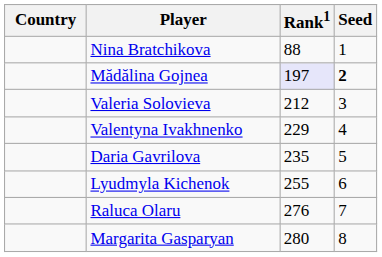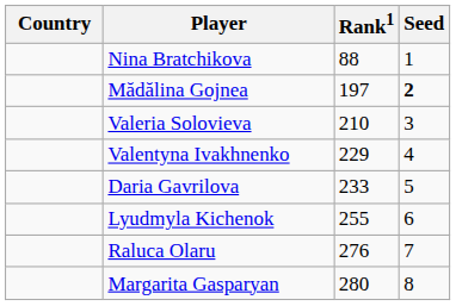 <table class="sortable wikitable">
 <tr>
 <th width="70">Country</th>
 <th width="175">Player</th>
 <th>Rank<sup>1</sup></th>
 <th>Seed</th>
 </tr>
 <tr>
 <td></td>
 <td><a href='#'>Nina Bratchikova</a></td>
 <td>88</td>
 <td>1</td>
 </tr>
 <tr>
 <td></td>
 <td><a href='#'>Mădălina Gojnea</a></td>
-<td style="background: lavender;">197</td>
+<td>197</td>
 <td><strong>2</strong></td>
 </tr>
 <tr>
 <td></td>
 <td><a href='#'>Valeria Solovieva</a></td>
-<td>212</td>
+<td>210</td>
 <td>3</td>
 </tr>
 <tr>
 <td></td>
 <td><a href='#'>Valentyna Ivakhnenko</a></td>
 <td>229</td>
 <td>4</td>
 </tr>
 <tr>
 <td></td>
 <td><a href='#'>Daria Gavrilova</a></td>
-<td>235</td>
+<td>233</td>
 <td>5</td>
 </tr>
 <tr>
 <td></td>
 <td><a href='#'>Lyudmyla Kichenok</a></td>
 <td>255</td>
 <td>6</td>
 </tr>
 <tr>
 <td></td>
 <td><a href='#'>Raluca Olaru</a></td>
 <td>276</td>
 <td>7</td>
 </tr>
 <tr>
 <td></td>
 <td><a href='#'>Margarita Gasparyan</a></td>
 <td>280</td>
 <td>8</td>
 </tr>
 </table>
